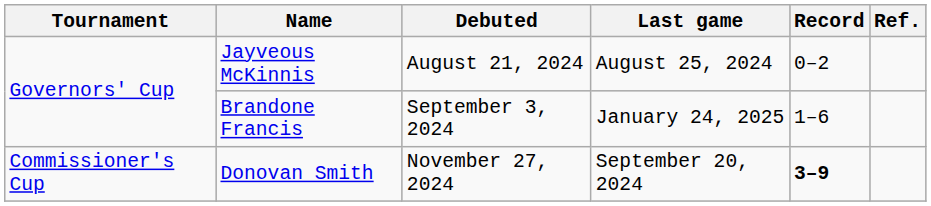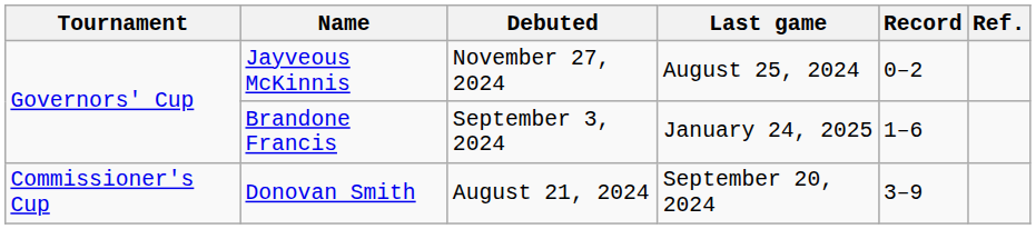 <table class="wikitable">
 <tr>
 <th>Tournament</th>
 <th>Name</th>
 <th>Debuted</th>
 <th>Last game</th>
 <th>Record</th>
 <th>Ref.</th>
 </tr>
 <tr>
 <td rowspan=2><a href='#'>Governors' Cup</a></td>
 <td><a href='#'>Jayveous McKinnis</a></td>
-<td>August 21, 2024 </td>
+<td>November 27, 2024 </td>
 <td>August 25, 2024 </td>
 <td>0–2</td>
 <td></td>
 </tr>
 <tr>
 <td><a href='#'>Brandone Francis</a></td>
 <td>September 3, 2024 </td>
 <td>January 24, 2025 </td>
 <td>1–6</td>
 <td></td>
 </tr>
 <tr>
 <td><a href='#'>Commissioner's Cup</a></td>
 <td><a href='#'>Donovan Smith</a></td>
-<td>November 27, 2024 </td>
+<td>August 21, 2024 </td>
 <td>September 20, 2024 </td>
-<td><strong>3–9</strong></td>
+<td>3–9</td>
 <td></td>
 </tr>
 </table>
